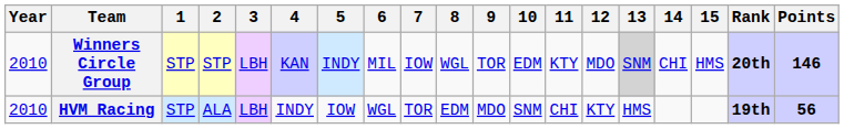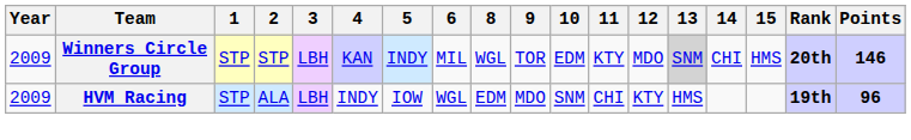 <table class="wikitable" style="text-align:center; font-size:90%">
 <tr>
 <th>Year</th>
 <th>Team</th>
 <th>1</th>
 <th>2</th>
 <th>3</th>
 <th>4</th>
 <th>5</th>
 <th>6</th>
-<th>7</th>
 <th>8</th>
 <th>9</th>
 <th>10</th>
 <th>11</th>
 <th>12</th>
 <th>13</th>
 <th>14</th>
 <th>15</th>
 <th>Rank</th>
 <th>Points</th>
 </tr>
 <tr>
-<td><a href='#'>2010</a></td>
+<td><a href='#'>2009</a></td>
 <th><a href='#'>Winners Circle Group</a></th>
 <td style="background:#FFFFBF;"><a href='#'>STP</a><br></td>
 <td style="background:#FFFFBF;"><a href='#'>STP</a><br></td>
 <td style="background:#EFCFFF;"><a href='#'>LBH</a><br></td>
 <td style="background:#CFCFFF;"><a href='#'>KAN</a><br></td>
 <td style="background:#CFEAFF;"><a href='#'>INDY</a><br></td>
 <td><a href='#'>MIL</a></td>
-<td><a href='#'>IOW</a></td>
 <td><a href='#'>WGL</a></td>
 <td><a href='#'>TOR</a></td>
 <td><a href='#'>EDM</a></td>
 <td><a href='#'>KTY</a></td>
 <td><a href='#'>MDO</a></td>
 <td style="background: lightgrey;"><a href='#'>SNM</a></td>
 <td><a href='#'>CHI</a></td>
 <td><a href='#'>HMS</a></td>
 <td style="background:#CFCFFF;"><strong>20th</strong></td>
 <td style="background:#CFCFFF;"><strong>146</strong></td>
 </tr>
 <tr>
-<td><a href='#'>2010</a></td>
+<td><a href='#'>2009</a></td>
 <th><a href='#'>HVM Racing</a></th>
 <td style="background:#CFEAFF;"><a href='#'>STP</a><br></td>
 <td style="background:#CFEAFF;"><a href='#'>ALA</a><br></td>
 <td style="background:#EFCFFF;"><a href='#'>LBH</a><br></td>
 <td><a href='#'>INDY</a></td>
 <td><a href='#'>IOW</a></td>
 <td><a href='#'>WGL</a></td>
-<td><a href='#'>TOR</a></td>
 <td><a href='#'>EDM</a></td>
 <td><a href='#'>MDO</a></td>
 <td><a href='#'>SNM</a></td>
 <td><a href='#'>CHI</a></td>
 <td><a href='#'>KTY</a></td>
 <td><a href='#'>HMS</a></td>
 <td></td>
 <td></td>
 <td style="background:#CFCFFF;"><strong>19th</strong></td>
-<td style="background:#CFCFFF;"><strong>56</strong></td>
+<td style="background:#CFCFFF;"><strong>96</strong></td>
 </tr>
 </table>
